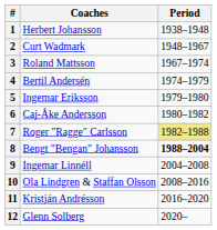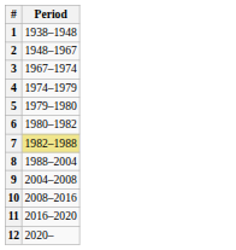 <table class="wikitable">
 <tr>
 <th scope="col">#</th>
-<th scope="col">Coaches</th>
 <th scope="col">Period</th>
 </tr>
 <tr>
 <th scope="row">1</th>
-<td><a href='#'>Herbert Johansson</a></td>
 <td>1938–1948</td>
 </tr>
 <tr>
 <th scope="row">2</th>
-<td><a href='#'>Curt Wadmark</a></td>
 <td>1948–1967</td>
 </tr>
 <tr>
 <th scope="row">3</th>
-<td><a href='#'>Roland Mattsson</a></td>
 <td>1967–1974</td>
 </tr>
 <tr>
 <th scope="row">4</th>
-<td><a href='#'>Bertil Andersén</a></td>
 <td>1974–1979</td>
 </tr>
 <tr>
 <th scope="row">5</th>
-<td><a href='#'>Ingemar Eriksson</a></td>
 <td>1979–1980</td>
 </tr>
 <tr>
 <th scope="row">6</th>
-<td><a href='#'>Caj-Åke Andersson</a></td>
 <td>1980–1982</td>
 </tr>
 <tr>
 <th scope="row">7</th>
-<td><a href='#'>Roger "Ragge" Carlsson</a></td>
 <td style="background: khaki;">1982–1988</td>
 </tr>
 <tr>
 <th scope="row">8</th>
-<td><a href='#'>Bengt "Bengan" Johansson</a></td>
-<td><strong>1988–2004</strong></td>
+<td>1988–2004</td>
 </tr>
 <tr>
 <th scope="row">9</th>
-<td><a href='#'>Ingemar Linnéll</a></td>
 <td>2004–2008</td>
 </tr>
 <tr>
 <th scope="row">10</th>
-<td><a href='#'>Ola Lindgren</a> & <a href='#'>Staffan Olsson</a></td>
 <td>2008–2016</td>
 </tr>
 <tr>
 <th scope="row">11</th>
-<td><a href='#'>Kristján Andrésson</a></td>
 <td>2016–2020</td>
 </tr>
 <tr>
 <th scope="row">12</th>
-<td><a href='#'>Glenn Solberg</a></td>
 <td>2020–</td>
 </tr>
 </table>
